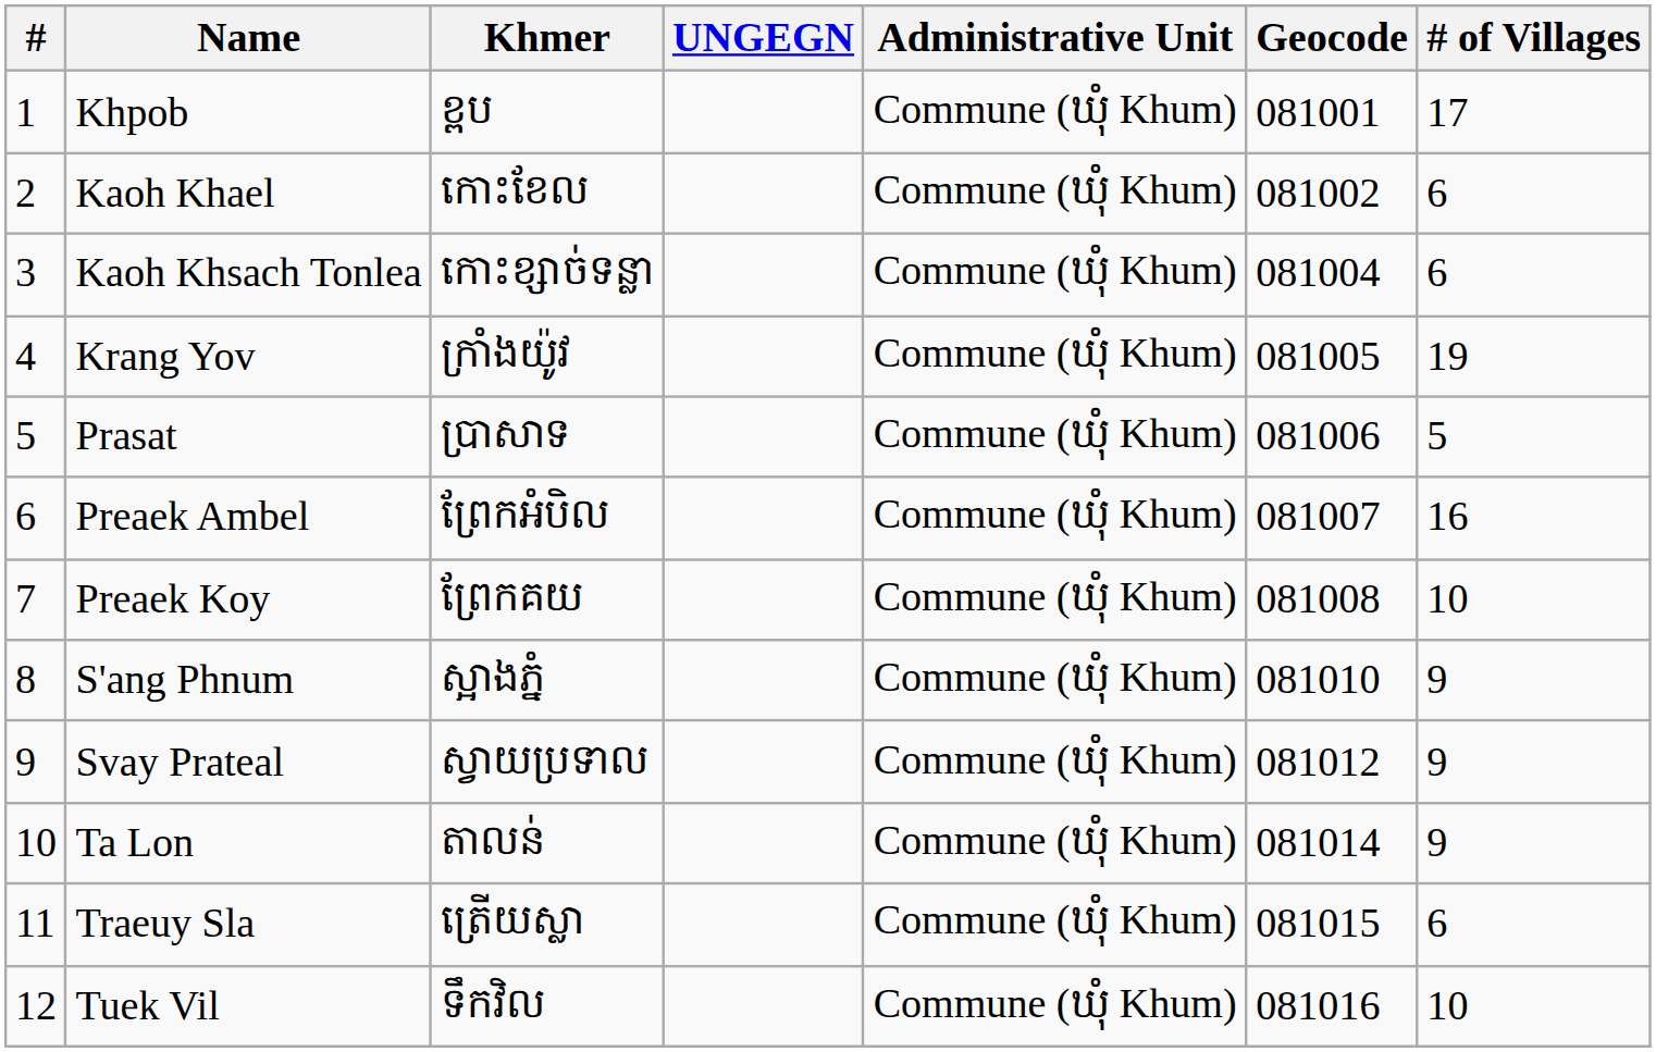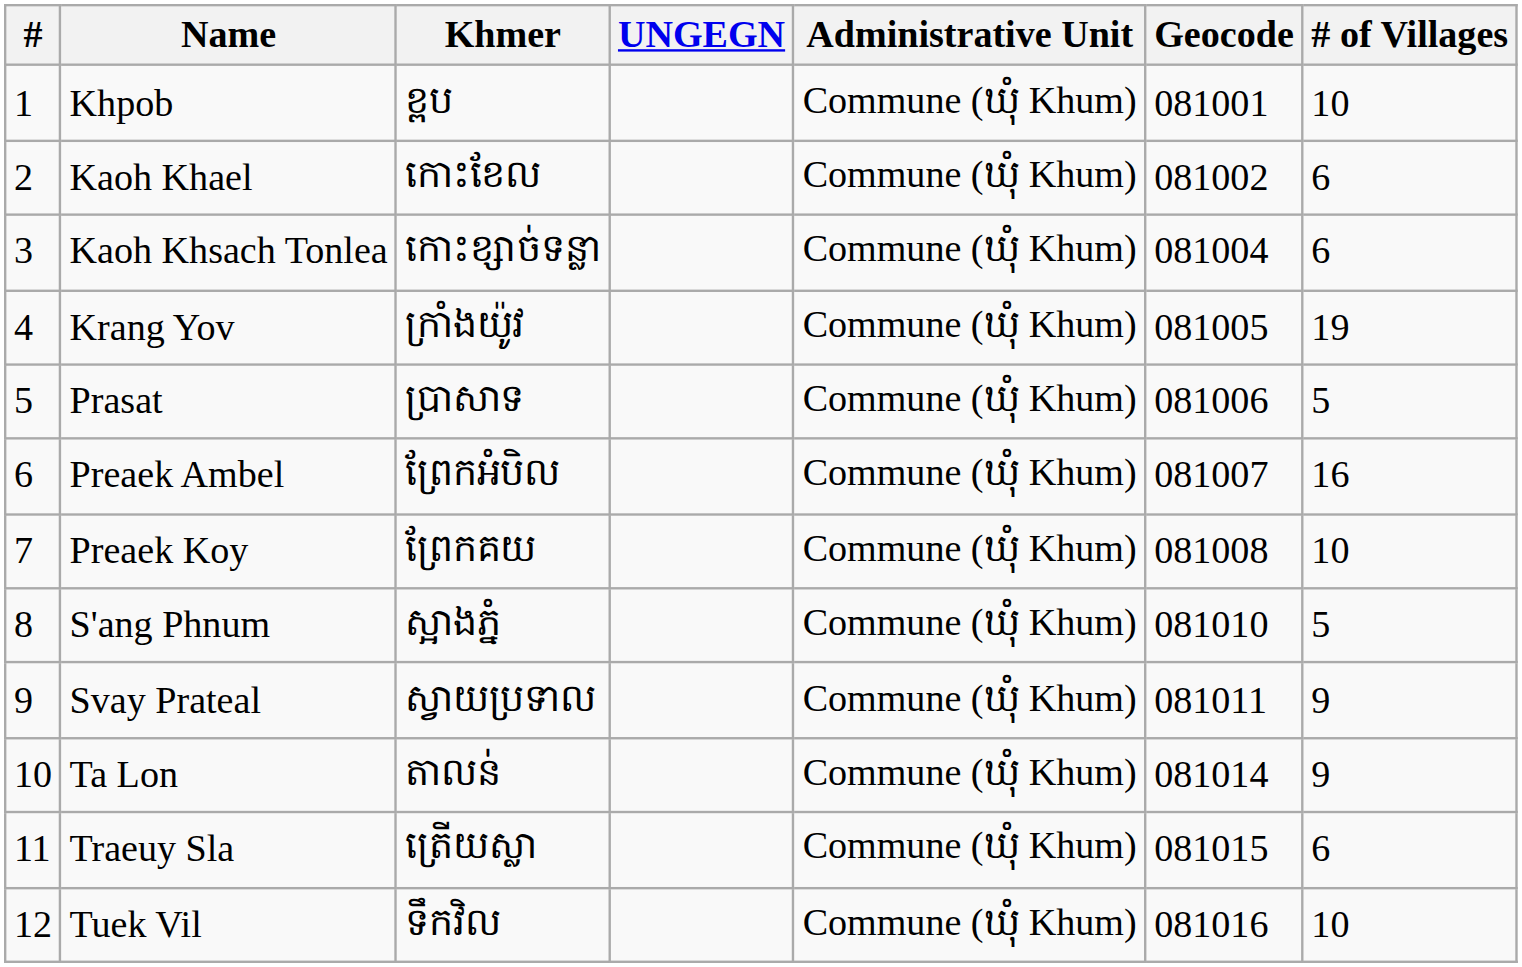 <table class="wikitable sortable">
 <tr>
 <th>#</th>
 <th>Name</th>
 <th>Khmer</th>
 <th><a href='#'>UNGEGN</a></th>
 <th>Administrative Unit</th>
 <th>Geocode</th>
 <th># of Villages</th>
 </tr>
 <tr>
 <td>1</td>
 <td>Khpob</td>
 <td>ខ្ពប</td>
 <td></td>
 <td>Commune (ឃុំ Khum)</td>
 <td>081001</td>
-<td>17</td>
+<td>10</td>
 </tr>
 <tr>
 <td>2</td>
 <td>Kaoh Khael</td>
 <td>កោះខែល</td>
 <td></td>
 <td>Commune (ឃុំ Khum)</td>
 <td>081002</td>
 <td>6</td>
 </tr>
 <tr>
 <td>3</td>
 <td>Kaoh Khsach Tonlea</td>
 <td>កោះខ្សាច់ទន្លា</td>
 <td></td>
 <td>Commune (ឃុំ Khum)</td>
 <td>081004</td>
 <td>6</td>
 </tr>
 <tr>
 <td>4</td>
 <td>Krang Yov</td>
 <td>ក្រាំងយ៉ូវ</td>
 <td></td>
 <td>Commune (ឃុំ Khum)</td>
 <td>081005</td>
 <td>19</td>
 </tr>
 <tr>
 <td>5</td>
 <td>Prasat</td>
 <td>ប្រាសាទ</td>
 <td></td>
 <td>Commune (ឃុំ Khum)</td>
 <td>081006</td>
 <td>5</td>
 </tr>
 <tr>
 <td>6</td>
 <td>Preaek Ambel</td>
 <td>ព្រែកអំបិល</td>
 <td></td>
 <td>Commune (ឃុំ Khum)</td>
 <td>081007</td>
 <td>16</td>
 </tr>
 <tr>
 <td>7</td>
 <td>Preaek Koy</td>
 <td>ព្រែកគយ</td>
 <td></td>
 <td>Commune (ឃុំ Khum)</td>
 <td>081008</td>
 <td>10</td>
 </tr>
 <tr>
 <td>8</td>
 <td>S'ang Phnum</td>
 <td>ស្អាងភ្នំ</td>
 <td></td>
 <td>Commune (ឃុំ Khum)</td>
 <td>081010</td>
-<td>9</td>
+<td>5</td>
 </tr>
 <tr>
 <td>9</td>
 <td>Svay Prateal</td>
 <td>ស្វាយប្រទាល</td>
 <td></td>
 <td>Commune (ឃុំ Khum)</td>
-<td>081012</td>
+<td>081011</td>
 <td>9</td>
 </tr>
 <tr>
 <td>10</td>
 <td>Ta Lon</td>
 <td>តាលន់</td>
 <td></td>
 <td>Commune (ឃុំ Khum)</td>
 <td>081014</td>
 <td>9</td>
 </tr>
 <tr>
 <td>11</td>
 <td>Traeuy Sla</td>
 <td>ត្រើយស្លា</td>
 <td></td>
 <td>Commune (ឃុំ Khum)</td>
 <td>081015</td>
 <td>6</td>
 </tr>
 <tr>
 <td>12</td>
 <td>Tuek Vil</td>
 <td>ទឹកវិល</td>
 <td></td>
 <td>Commune (ឃុំ Khum)</td>
 <td>081016</td>
 <td>10</td>
 </tr>
 <tr>
 </tr>
 </table>
